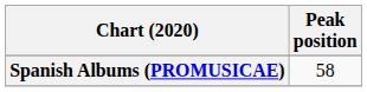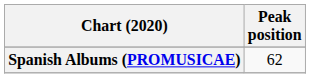 <table class="wikitable sortable plainrowheaders" style="text-align:center">
 <tr>
 <th scope="col">Chart (2020)</th>
 <th scope="col">Peak<br>position</th>
 </tr>
 <tr>
 </tr>
 <tr>
 </tr>
 <tr>
 <th scope="row">Spanish Albums (<a href='#'>PROMUSICAE</a>)</th>
-<td>58</td>
+<td>62</td>
 </tr>
 <tr>
 </tr>
 <tr>
 </tr>
 <tr>
 </tr>
 <tr>
 </tr>
 <tr>
 </tr>
 </table>
